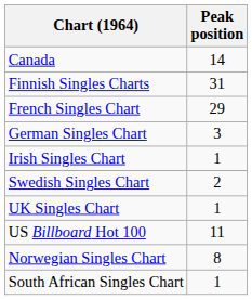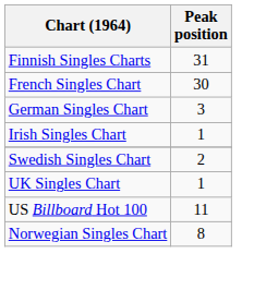 <table class="wikitable sortable">
 <tr>
 <th>Chart (1964)</th>
 <th>Peak<br>position</th>
-</tr>
-<tr>
-<td><a href='#'>Canada</a></td>
-<td style="text-align:center;">14</td>
 </tr>
 <tr>
 <td><a href='#'>Finnish Singles Charts</a></td>
 <td style="text-align:center;">31</td>
 </tr>
 <tr>
 <td><a href='#'>French Singles Chart</a></td>
-<td style="text-align:center;">29</td>
+<td style="text-align:center;">30</td>
 </tr>
 <tr>
 <td><a href='#'>German Singles Chart</a></td>
 <td style="text-align:center;">3</td>
 </tr>
 <tr>
 <td><a href='#'>Irish Singles Chart</a></td>
 <td style="text-align:center;">1</td>
 </tr>
 <tr>
 </tr>
 <tr>
 <td><a href='#'>Swedish Singles Chart</a></td>
 <td style="text-align:center;">2</td>
 </tr>
 <tr>
 <td><a href='#'>UK Singles Chart</a></td>
 <td style="text-align:center;">1</td>
 </tr>
 <tr>
 <td>US <a href='#'><em>Billboard</em> Hot 100</a></td>
 <td style="text-align:center;">11</td>
 </tr>
 <tr>
 <td><a href='#'>Norwegian Singles Chart</a></td>
 <td style="text-align:center;">8</td>
 </tr>
-<tr>
-<td>South African Singles Chart</td>
-<td style="text-align:center;">1</td>
-</tr>
 </table>
